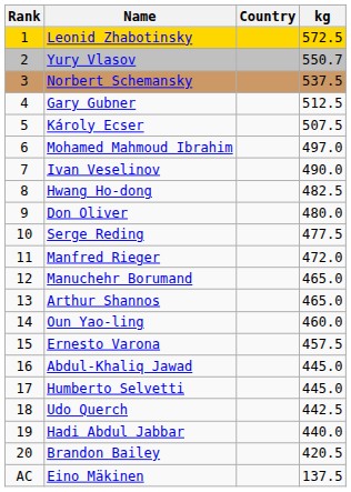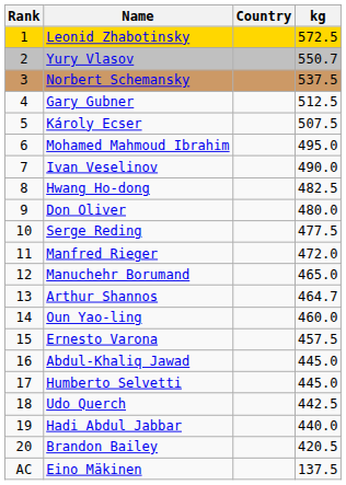 <table class="wikitable sortable" style="text-align:center">
 <tr>
 <th>Rank</th>
 <th>Name</th>
 <th>Country</th>
 <th>kg</th>
 </tr>
 <tr bgcolor=gold>
 <td>1</td>
 <td align="left"><a href='#'>Leonid Zhabotinsky</a></td>
 <td align="left"></td>
 <td>572.5</td>
 </tr>
 <tr bgcolor=silver>
 <td>2</td>
 <td align="left"><a href='#'>Yury Vlasov</a></td>
 <td align="left"></td>
 <td>550.7</td>
 </tr>
 <tr bgcolor=#CC9966>
 <td>3</td>
 <td align="left"><a href='#'>Norbert Schemansky</a></td>
 <td align="left"></td>
 <td>537.5</td>
 </tr>
 <tr>
 <td>4</td>
 <td align="left"><a href='#'>Gary Gubner</a></td>
 <td align="left"></td>
 <td>512.5</td>
 </tr>
 <tr>
 <td>5</td>
 <td align="left"><a href='#'>Károly Ecser</a></td>
 <td align="left"></td>
 <td>507.5</td>
 </tr>
 <tr>
 <td>6</td>
 <td align="left"><a href='#'>Mohamed Mahmoud Ibrahim</a></td>
 <td align="left"></td>
-<td>497.0</td>
+<td>495.0</td>
 </tr>
 <tr>
 <td>7</td>
 <td align="left"><a href='#'>Ivan Veselinov</a></td>
 <td align="left"></td>
 <td>490.0</td>
 </tr>
 <tr>
 <td>8</td>
 <td align="left"><a href='#'>Hwang Ho-dong</a></td>
 <td align="left"></td>
 <td>482.5</td>
 </tr>
 <tr>
 <td>9</td>
 <td align="left"><a href='#'>Don Oliver</a></td>
 <td align="left"></td>
 <td>480.0</td>
 </tr>
 <tr>
 <td>10</td>
 <td align="left"><a href='#'>Serge Reding</a></td>
 <td align="left"></td>
 <td>477.5</td>
 </tr>
 <tr>
 <td>11</td>
 <td align="left"><a href='#'>Manfred Rieger</a></td>
 <td align="left"></td>
 <td>472.0</td>
 </tr>
 <tr>
 <td>12</td>
 <td align="left"><a href='#'>Manuchehr Borumand</a></td>
 <td align="left"></td>
 <td>465.0</td>
 </tr>
 <tr>
 <td>13</td>
 <td align="left"><a href='#'>Arthur Shannos</a></td>
 <td align="left"></td>
-<td>465.0</td>
+<td>464.7</td>
 </tr>
 <tr>
 <td>14</td>
 <td align="left"><a href='#'>Oun Yao-ling</a></td>
 <td align="left"></td>
 <td>460.0</td>
 </tr>
 <tr>
 <td>15</td>
 <td align="left"><a href='#'>Ernesto Varona</a></td>
 <td align="left"></td>
 <td>457.5</td>
 </tr>
 <tr>
 <td>16</td>
 <td align="left"><a href='#'>Abdul-Khaliq Jawad</a></td>
 <td align="left"></td>
 <td>445.0</td>
 </tr>
 <tr>
 <td>17</td>
 <td align="left"><a href='#'>Humberto Selvetti</a></td>
 <td align="left"></td>
 <td>445.0</td>
 </tr>
 <tr>
 <td>18</td>
 <td align="left"><a href='#'>Udo Querch</a></td>
 <td align="left"></td>
 <td>442.5</td>
 </tr>
 <tr>
 <td>19</td>
 <td align="left"><a href='#'>Hadi Abdul Jabbar</a></td>
 <td align="left"></td>
 <td>440.0</td>
 </tr>
 <tr>
 <td>20</td>
 <td align="left"><a href='#'>Brandon Bailey</a></td>
 <td align="left"></td>
 <td>420.5</td>
 </tr>
 <tr>
 <td>AC</td>
 <td align="left"><a href='#'>Eino Mäkinen</a></td>
 <td align="left"></td>
 <td>137.5</td>
 </tr>
 </table>
